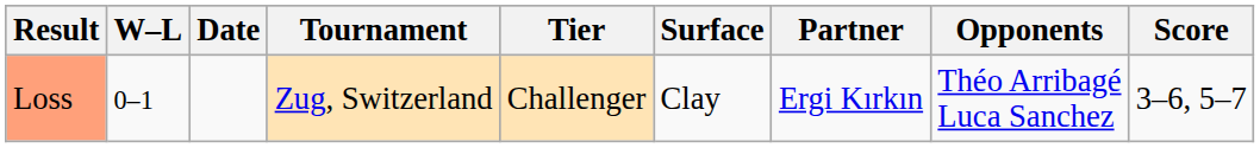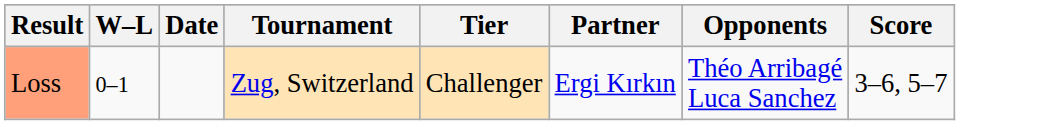 <table class="wikitable">
 <tr>
 <th>Result</th>
 <th class="unsortable">W–L</th>
 <th>Date</th>
 <th>Tournament</th>
 <th>Tier</th>
-<th>Surface</th>
 <th>Partner</th>
 <th>Opponents</th>
 <th class="unsortable">Score</th>
 </tr>
 <tr>
 <td bgcolor=ffa07a>Loss</td>
 <td><small>0–1</small></td>
 <td><a href='#'></a></td>
 <td style="background:moccasin"><a href='#'>Zug</a>, Switzerland</td>
 <td style="background:moccasin;">Challenger</td>
-<td>Clay</td>
 <td> <a href='#'>Ergi Kırkın</a></td>
 <td> <a href='#'>Théo Arribagé</a><br> <a href='#'>Luca Sanchez</a></td>
 <td>3–6, 5–7</td>
 </tr>
 </table>
